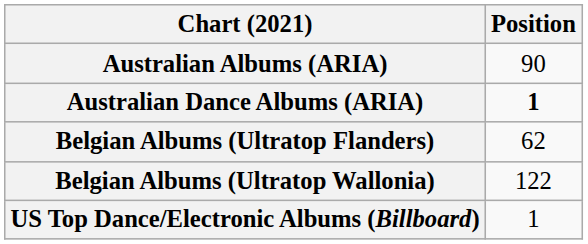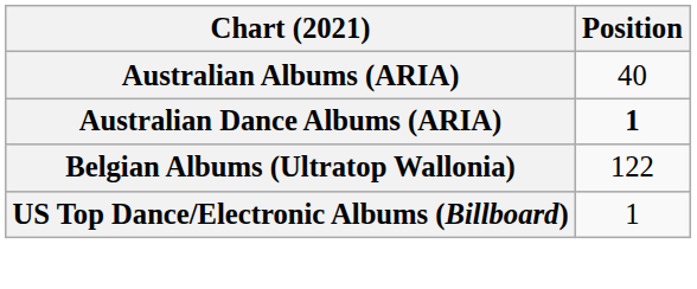 <table class="wikitable sortable plainrowheaders" style="text-align:center">
 <tr>
 <th scope="col">Chart (2021)</th>
 <th scope="col">Position</th>
 </tr>
 <tr>
 <th scope="row">Australian Albums (ARIA)</th>
-<td>90</td>
+<td>40</td>
 </tr>
 <tr>
 <th scope="row">Australian Dance Albums (ARIA)</th>
 <td><strong>1</strong></td>
-</tr>
-<tr>
-<th scope="row">Belgian Albums (Ultratop Flanders)</th>
-<td>62</td>
 </tr>
 <tr>
 <th scope="row">Belgian Albums (Ultratop Wallonia)</th>
 <td>122</td>
 </tr>
 <tr>
 <th scope="row">US Top Dance/Electronic Albums (<em>Billboard</em>)</th>
 <td>1</td>
 </tr>
 </table>
